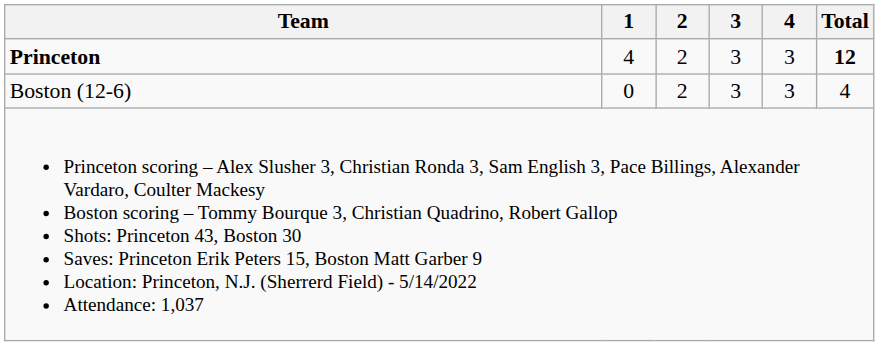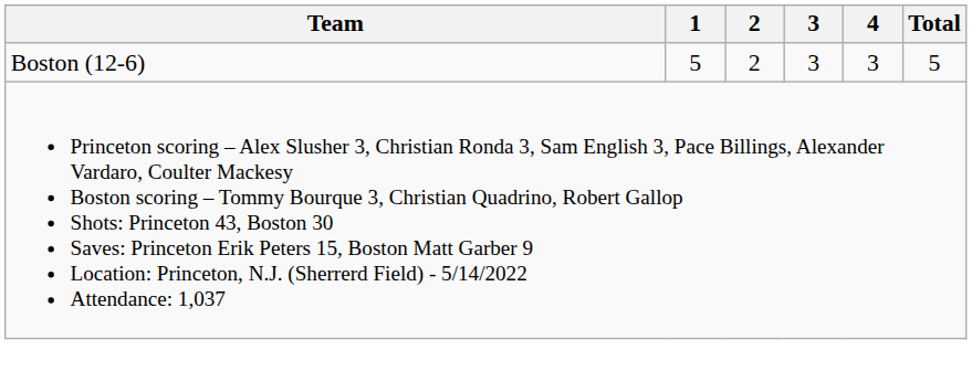 <table class="wikitable" style="text-align:center; max-width:40em">
 <tr>
 <th>Team</th>
 <th style="width:2em">1</th>
 <th style="width:2em">2</th>
 <th style="width:2em">3</th>
 <th style="width:2em">4</th>
 <th style="width:2em">Total</th>
 </tr>
 <tr>
-<td style="text-align:left"><strong>Princeton</strong></td>
-<td>4</td>
+<td style="text-align:left">Boston (12-6)</td>
+<td>5</td>
 <td>2</td>
 <td>3</td>
 <td>3</td>
-<td><strong>12</strong></td>
-</tr>
-<tr>
-<td style="text-align:left">Boston (12-6)</td>
-<td>0</td>
-<td>2</td>
-<td>3</td>
-<td>3</td>
-<td>4</td>
+<td>5</td>
 </tr>
 <tr>
 <td colspan=6 style="text-align:left; font-size:88%;"><br><ul><li>Princeton scoring – Alex Slusher 3, Christian Ronda 3, Sam English 3, Pace Billings, Alexander Vardaro, Coulter Mackesy</li><li>Boston scoring – Tommy Bourque 3, Christian Quadrino, Robert Gallop</li><li>Shots: Princeton 43, Boston 30</li><li>Saves: Princeton Erik Peters 15, Boston Matt Garber 9</li><li>Location: Princeton, N.J. (Sherrerd Field) - 5/14/2022</li><li>Attendance: 1,037</li></ul></td>
 </tr>
 </table>
